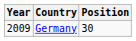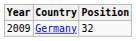 <table class="wikitable">
 <tr>
 <th>Year</th>
 <th>Country</th>
 <th>Position</th>
 </tr>
 <tr>
 <td>2009</td>
 <td><a href='#'>Germany</a></td>
-<td>30</td>
+<td>32</td>
 </tr>
 </table>
